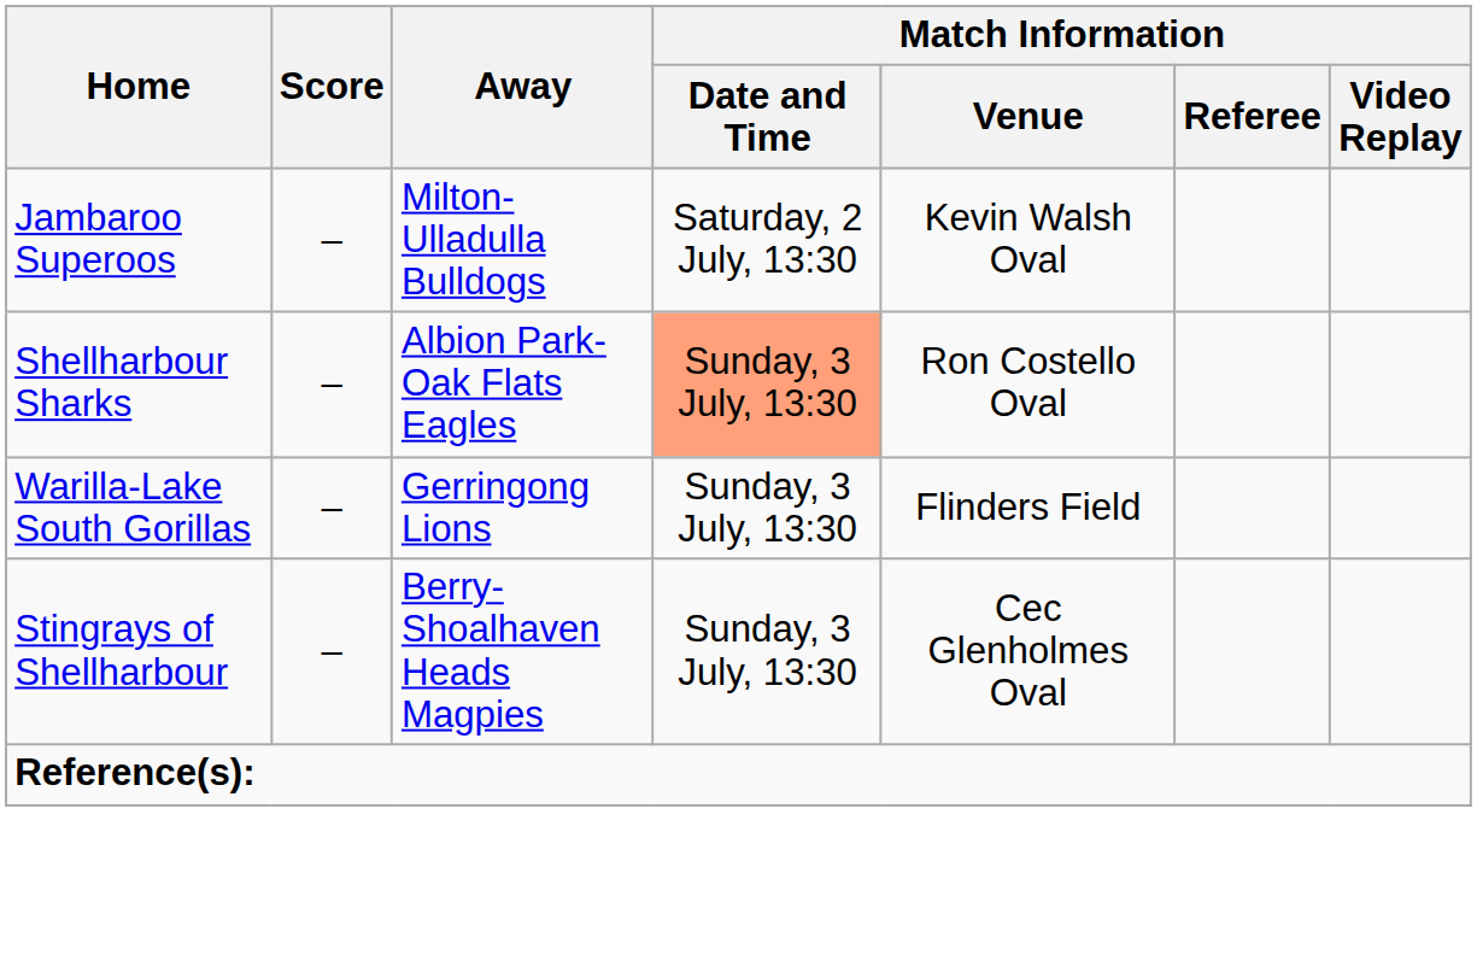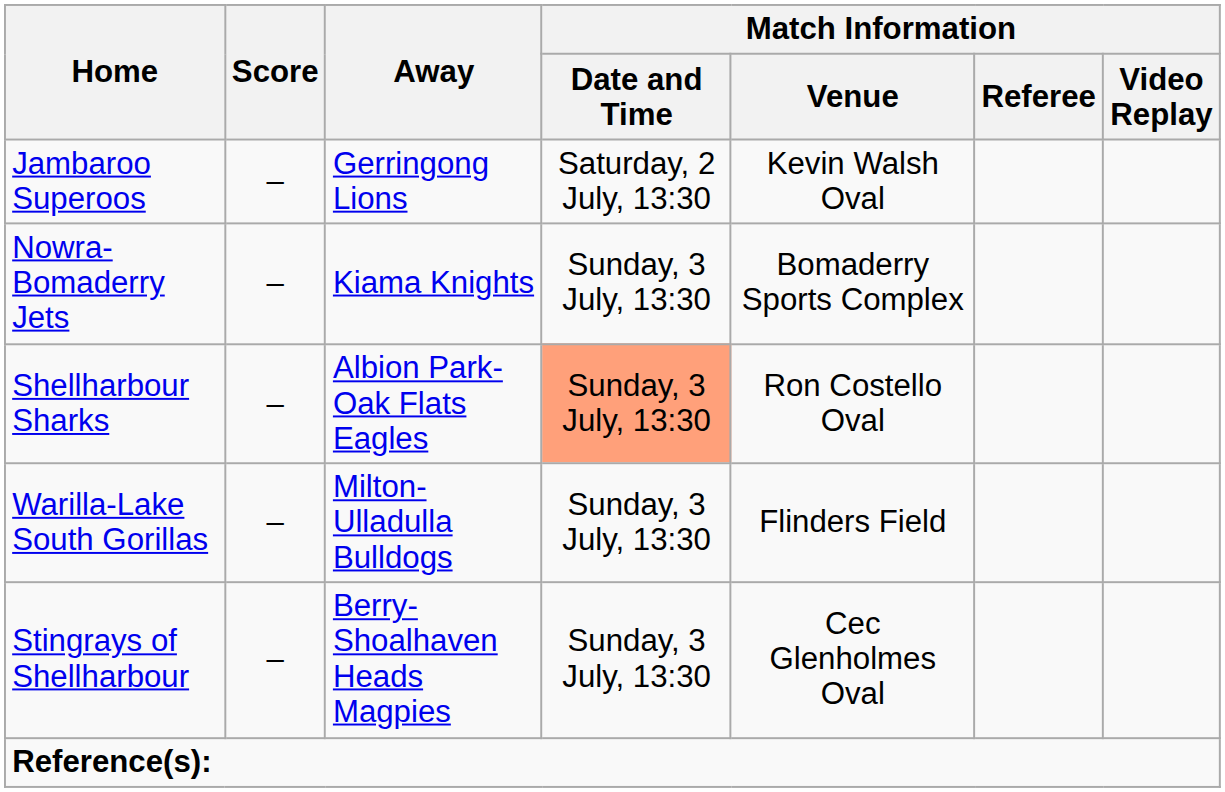 <table class="wikitable" width="100% text-align:center;">
 <tr>
 <th rowspan="2" width="19%">Home</th>
 <th rowspan="2" width="8%">Score</th>
 <th rowspan="2" width="19%">Away</th>
 <th colspan="4">Match Information</th>
 </tr>
 <tr bgcolor="#CCCCCC">
 <th width="17%">Date and Time</th>
 <th width="22%">Venue</th>
 <th>Referee</th>
 <th>Video Replay</th>
 </tr>
 <tr>
 <td> <a href='#'>Jambaroo Superoos</a></td>
 <td style="text-align:center;">–</td>
-<td> <a href='#'>Milton-Ulladulla Bulldogs</a></td>
+<td> <a href='#'>Gerringong Lions</a></td>
 <td style="text-align:center;">Saturday, 2 July, 13:30</td>
 <td style="text-align:center;">Kevin Walsh Oval</td>
+<td style="text-align:center;"></td>
+<td style="text-align:center;"></td>
+</tr>
+<tr>
+<td> <a href='#'>Nowra-Bomaderry Jets</a></td>
+<td style="text-align:center;">–</td>
+<td> <a href='#'>Kiama Knights</a></td>
+<td style="text-align:center;">Sunday, 3 July, 13:30</td>
+<td style="text-align:center;">Bomaderry Sports Complex</td>
 <td style="text-align:center;"></td>
 <td style="text-align:center;"></td>
 </tr>
 <tr>
 <td> <a href='#'>Shellharbour Sharks</a></td>
 <td style="text-align:center;">–</td>
 <td> <a href='#'>Albion Park-Oak Flats Eagles</a></td>
 <td style="background: lightsalmon; text-align:center;">Sunday, 3 July, 13:30</td>
 <td style="text-align:center;">Ron Costello Oval</td>
 <td style="text-align:center;"></td>
 <td style="text-align:center;"></td>
 </tr>
 <tr>
 <td> <a href='#'>Warilla-Lake South Gorillas</a></td>
 <td style="text-align:center;">–</td>
-<td> <a href='#'>Gerringong Lions</a></td>
+<td> <a href='#'>Milton-Ulladulla Bulldogs</a></td>
 <td style="text-align:center;">Sunday, 3 July, 13:30</td>
 <td style="text-align:center;">Flinders Field</td>
 <td style="text-align:center;"></td>
 <td style="text-align:center;"></td>
 </tr>
 <tr>
 <td> <a href='#'>Stingrays of Shellharbour</a></td>
 <td style="text-align:center;">–</td>
 <td> <a href='#'>Berry-Shoalhaven Heads Magpies</a></td>
 <td style="text-align:center;">Sunday, 3 July, 13:30</td>
 <td style="text-align:center;">Cec Glenholmes Oval</td>
 <td style="text-align:center;"></td>
 <td style="text-align:center;"></td>
 </tr>
 <tr>
 <td colspan="7"><strong>Reference(s):</strong></td>
 </tr>
 </table>
